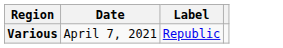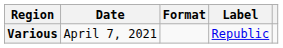 <table class="wikitable plainrowheaders">
 <tr>
 <th scope="col">Region</th>
 <th scope="col">Date</th>
+<th scope="col">Format</th>
 <th scope="col">Label</th>
 <th scope="col"></th>
 </tr>
 <tr>
 <th scope="row">Various</th>
 <td>April 7, 2021</td>
+<td></td>
 <td><a href='#'>Republic</a></td>
 <td align="center"></td>
 </tr>
 </table>
